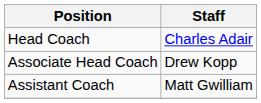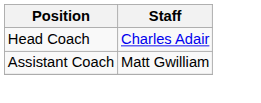 <table class="wikitable">
 <tr>
 <th>Position</th>
 <th>Staff</th>
 </tr>
 <tr>
 <td>Head Coach</td>
 <td><a href='#'>Charles Adair</a></td>
 </tr>
 <tr>
-<td>Associate Head Coach</td>
-<td>Drew Kopp</td>
-</tr>
-<tr>
 <td>Assistant Coach</td>
 <td>Matt Gwilliam</td>
 </tr>
 <tr>
 </tr>
 </table>
